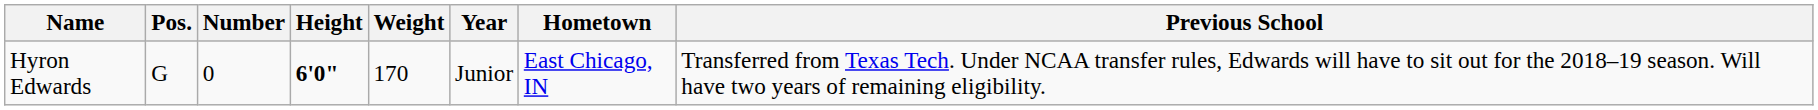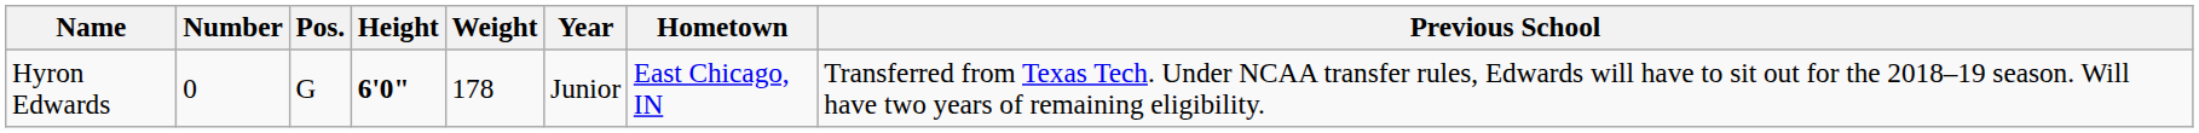 <table class="wikitable sortable" border="1">
 <tr>
 <th>Name</th>
+<th>Number</th>
 <th>Pos.</th>
-<th>Number</th>
 <th>Height</th>
 <th>Weight</th>
 <th>Year</th>
 <th>Hometown</th>
 <th class="unsortable">Previous School</th>
 </tr>
 <tr>
 <td>Hyron Edwards</td>
+<td>0</td>
 <td>G</td>
-<td>0</td>
 <td><strong>6'0"</strong></td>
-<td>170</td>
+<td>178</td>
 <td>Junior</td>
 <td><a href='#'>East Chicago, IN</a></td>
 <td>Transferred from <a href='#'>Texas Tech</a>. Under NCAA transfer rules, Edwards will have to sit out for the 2018–19 season. Will have two years of remaining eligibility.</td>
 </tr>
 </table>
